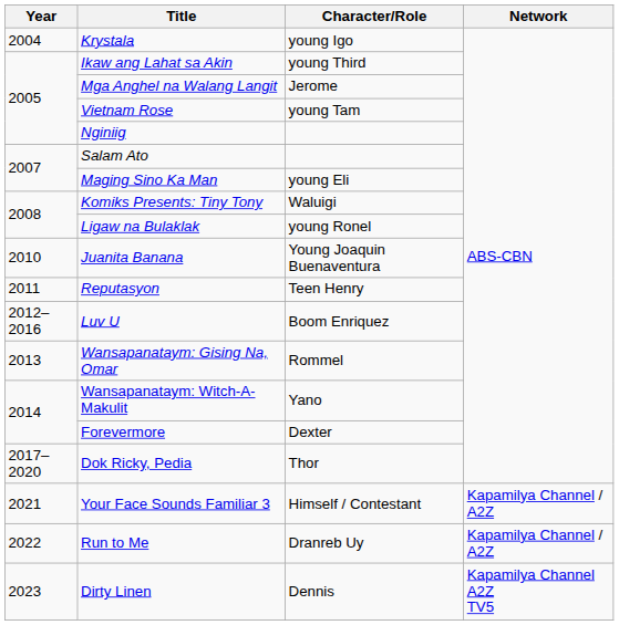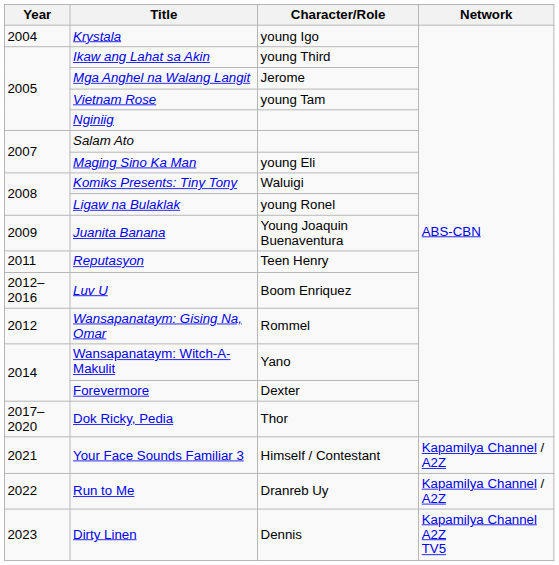 <table class="wikitable sortable" width=75% style-align=center;>
 <tr>
 <th>Year</th>
 <th>Title</th>
 <th>Character/Role</th>
 <th>Network</th>
 </tr>
 <tr>
 <td>2004</td>
 <td><em><a href='#'>Krystala</a></em></td>
 <td>young Igo</td>
 <td rowspan=16><a href='#'>ABS-CBN</a></td>
 </tr>
 <tr>
 <td rowspan=4>2005</td>
 <td><em><a href='#'>Ikaw ang Lahat sa Akin</a></em></td>
 <td>young Third</td>
 </tr>
 <tr>
 <td><em><a href='#'>Mga Anghel na Walang Langit</a></em></td>
 <td>Jerome</td>
 </tr>
 <tr>
 <td><em><a href='#'>Vietnam Rose</a></em></td>
 <td>young Tam</td>
 </tr>
 <tr>
 <td><em><a href='#'>Nginiig</a></em></td>
 <td></td>
 </tr>
 <tr>
 <td rowspan=2>2007</td>
 <td><em>Salam Ato</em></td>
 <td></td>
 </tr>
 <tr>
 <td><em><a href='#'>Maging Sino Ka Man</a></em></td>
 <td>young Eli</td>
 </tr>
 <tr>
 <td rowspan=2>2008</td>
 <td><em><a href='#'>Komiks Presents: Tiny Tony</a></em></td>
 <td>Waluigi</td>
 </tr>
 <tr>
 <td><em><a href='#'>Ligaw na Bulaklak</a></em></td>
 <td>young Ronel</td>
 </tr>
 <tr>
-<td>2010</td>
+<td>2009</td>
 <td><em><a href='#'>Juanita Banana</a></em></td>
 <td>Young Joaquin Buenaventura</td>
 </tr>
 <tr>
 <td>2011</td>
 <td><em><a href='#'>Reputasyon</a></em></td>
 <td>Teen Henry</td>
 </tr>
 <tr>
 <td>2012–2016</td>
 <td><em><a href='#'>Luv U</a></em></td>
 <td>Boom Enriquez</td>
 </tr>
 <tr>
-<td>2013</td>
+<td>2012</td>
 <td><em><a href='#'> Wansapanataym: Gising Na, Omar</a></td>
 <td>Rommel</td>
 </tr>
 <tr>
 <td rowspan=2>2014</td>
 <td></em><a href='#'> Wansapanataym: Witch-A-Makulit</a><em></td>
 <td>Yano</td>
 </tr>
 <tr>
 <td></em><a href='#'>Forevermore</a><em></td>
 <td>Dexter</td>
 </tr>
 <tr>
 <td>2017–2020</td>
 <td></em><a href='#'>Dok Ricky, Pedia</a><em></td>
 <td>Thor</td>
 </tr>
 <tr>
 <td>2021</td>
 <td></em><a href='#'>Your Face Sounds Familiar 3</a><em></td>
 <td>Himself / Contestant</td>
 <td><a href='#'>Kapamilya Channel</a> / <a href='#'>A2Z</a></td>
 </tr>
 <tr>
 <td>2022</td>
 <td></em><a href='#'>Run to Me</a><em></td>
 <td>Dranreb Uy</td>
 <td><a href='#'>Kapamilya Channel</a> / <a href='#'>A2Z</a></td>
 </tr>
 <tr>
 <td>2023</td>
 <td></em><a href='#'>Dirty Linen</a><em></td>
 <td>Dennis</td>
 <td><a href='#'>Kapamilya Channel</a> <br> <a href='#'>A2Z</a> <br> <a href='#'>TV5</a></td>
 </tr>
 </table>
